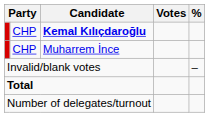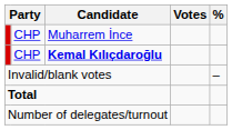 <table class="wikitable floatright">
 <tr>
 <th colspan="2">Party</th>
 <th>Candidate</th>
 <th>Votes</th>
 <th>%</th>
 </tr>
 <tr>
 <td style="background: #d70000"></td>
 <td><a href='#'>CHP</a></td>
-<td><strong><a href='#'>Kemal Kılıçdaroğlu</a></strong></td>
+<td><a href='#'>Muharrem İnce</a></td>
 <td></td>
 <td></td>
 </tr>
 <tr>
 <td style="background: #d70000"></td>
 <td><a href='#'>CHP</a></td>
-<td><a href='#'>Muharrem İnce</a></td>
+<td><strong><a href='#'>Kemal Kılıçdaroğlu</a></strong></td>
 <td></td>
 <td></td>
 </tr>
 <tr>
 <td colspan="3">Invalid/blank votes</td>
 <td></td>
 <td>–</td>
 </tr>
 <tr>
 <td colspan="3"><strong>Total</strong></td>
 <td></td>
 <td></td>
 </tr>
 <tr>
 <td colspan="3">Number of delegates/turnout</td>
 <td></td>
 <td></td>
 </tr>
 </table>
